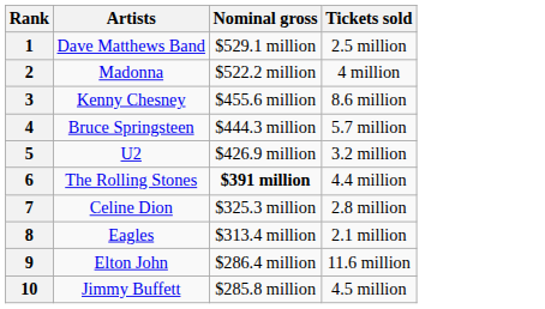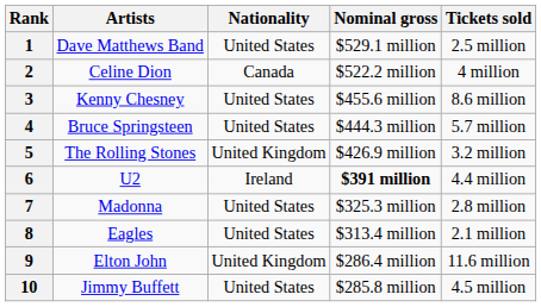 <table class="wikitable sortable plainrowheaders" style="text-align:center;">
 <tr>
 <th class="unsortable">Rank</th>
 <th>Artists</th>
+<th>Nationality</th>
 <th>Nominal gross</th>
 <th>Tickets sold</th>
 </tr>
 <tr>
 <th>1</th>
 <td><a href='#'>Dave Matthews Band</a></td>
+<td>United States</td>
 <td>$529.1 million</td>
 <td>2.5 million</td>
 </tr>
 <tr>
 <th>2</th>
-<td><a href='#'>Madonna</a></td>
+<td><a href='#'>Celine Dion</a></td>
+<td>Canada</td>
 <td>$522.2 million</td>
 <td>4 million</td>
 </tr>
 <tr>
 <th>3</th>
 <td><a href='#'>Kenny Chesney</a></td>
+<td>United States</td>
 <td>$455.6 million</td>
 <td>8.6 million</td>
 </tr>
 <tr>
 <th>4</th>
 <td><a href='#'>Bruce Springsteen</a></td>
+<td>United States</td>
 <td>$444.3 million</td>
 <td>5.7 million</td>
 </tr>
 <tr>
 <th>5</th>
-<td><a href='#'>U2</a></td>
+<td><a href='#'>The Rolling Stones</a></td>
+<td>United Kingdom</td>
 <td>$426.9 million</td>
 <td>3.2 million</td>
 </tr>
 <tr>
 <th>6</th>
-<td><a href='#'>The Rolling Stones</a></td>
+<td><a href='#'>U2</a></td>
+<td>Ireland</td>
 <td><strong>$391 million</strong></td>
 <td>4.4 million</td>
 </tr>
 <tr>
 <th>7</th>
-<td><a href='#'>Celine Dion</a></td>
+<td><a href='#'>Madonna</a></td>
+<td>United States</td>
 <td>$325.3 million</td>
 <td>2.8 million</td>
 </tr>
 <tr>
 <th>8</th>
 <td><a href='#'>Eagles</a></td>
+<td>United States</td>
 <td>$313.4 million</td>
 <td>2.1 million</td>
 </tr>
 <tr>
 <th>9</th>
 <td><a href='#'>Elton John</a></td>
+<td>United Kingdom</td>
 <td>$286.4 million</td>
 <td>11.6 million</td>
 </tr>
 <tr>
 <th>10</th>
 <td><a href='#'>Jimmy Buffett</a></td>
+<td>United States</td>
 <td>$285.8 million</td>
 <td>4.5 million</td>
 </tr>
 </table>
